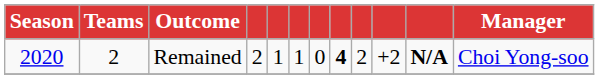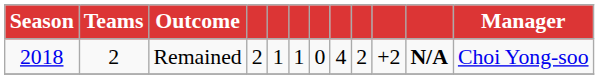 <table class="wikitable" style="text-align:center">
 <tr>
 <th style="color:#FFFFFF; background:#DC3535;">Season</th>
 <th style="color:#FFFFFF; background:#DC3535;">Teams</th>
 <th style="color:#FFFFFF; background:#DC3535;">Outcome</th>
 <th style="color:#FFFFFF; background:#DC3535;"></th>
 <th style="color:#FFFFFF; background:#DC3535;"></th>
 <th style="color:#FFFFFF; background:#DC3535;"></th>
 <th style="color:#FFFFFF; background:#DC3535;"></th>
 <th style="color:#FFFFFF; background:#DC3535;"></th>
 <th style="color:#FFFFFF; background:#DC3535;"></th>
 <th style="color:#FFFFFF; background:#DC3535;"></th>
 <th style="color:#FFFFFF; background:#DC3535;"></th>
 <th style="color:#FFFFFF; background:#DC3535;">Manager</th>
 </tr>
 <tr>
-<td><a href='#'>2020</a></td>
+<td><a href='#'>2018</a></td>
 <td>2</td>
 <td>Remained</td>
 <td>2</td>
 <td>1</td>
 <td>1</td>
 <td>0</td>
-<td><strong>4</strong></td>
+<td>4</td>
 <td>2</td>
 <td align=right>+2</td>
 <td><strong>N/A</strong></td>
 <td align=left> <a href='#'>Choi Yong-soo</a></td>
 </tr>
 <tr>
 </tr>
 </table>
